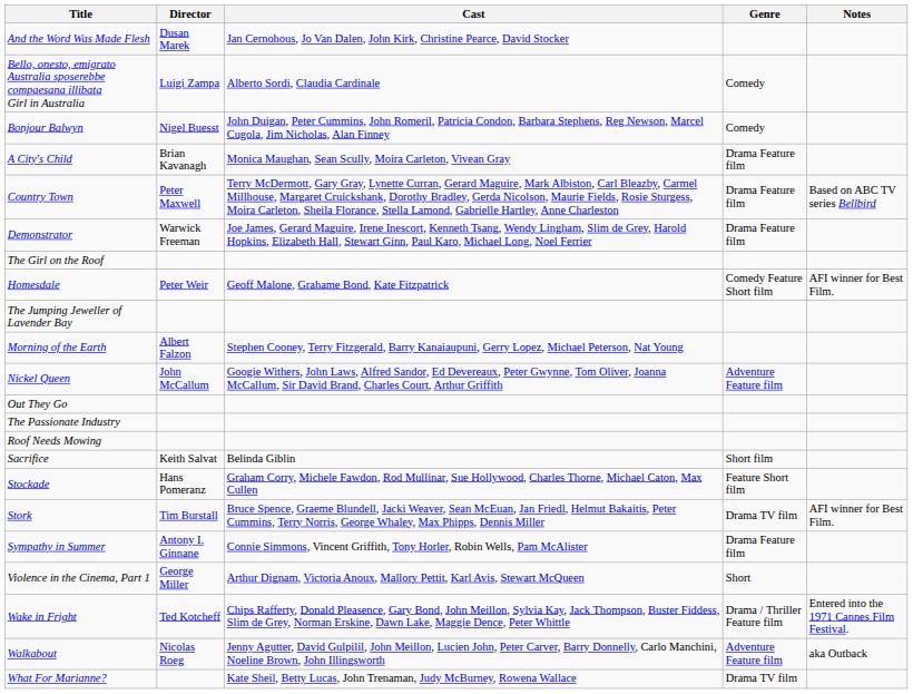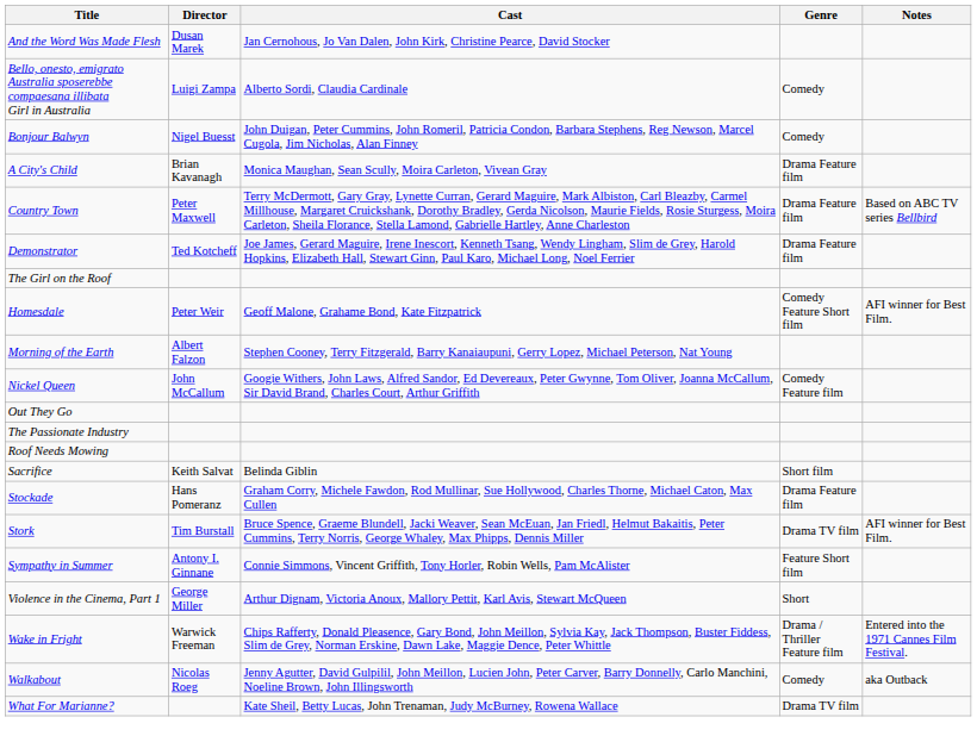 <table class="wikitable">
 <tr>
 <th>Title</th>
 <th>Director</th>
 <th>Cast</th>
 <th>Genre</th>
 <th>Notes</th>
 </tr>
 <tr>
 <td><em><a href='#'>And the Word Was Made Flesh</a></em></td>
 <td><a href='#'>Dusan Marek</a></td>
 <td><a href='#'>Jan Cernohous</a>, <a href='#'>Jo Van Dalen</a>, <a href='#'>John Kirk</a>, <a href='#'>Christine Pearce</a>, <a href='#'>David Stocker</a></td>
 <td></td>
 <td></td>
 </tr>
 <tr>
 <td><em><a href='#'>Bello, onesto, emigrato Australia sposerebbe compaesana illibata</a></em><br><em>Girl in Australia</em></td>
 <td><a href='#'>Luigi Zampa</a></td>
 <td><a href='#'>Alberto Sordi</a>, <a href='#'>Claudia Cardinale</a></td>
 <td>Comedy</td>
 <td></td>
 </tr>
 <tr>
 <td><em><a href='#'>Bonjour Balwyn</a></em></td>
 <td><a href='#'>Nigel Buesst</a></td>
 <td><a href='#'>John Duigan</a>, <a href='#'>Peter Cummins</a>, <a href='#'>John Romeril</a>, <a href='#'>Patricia Condon</a>, <a href='#'>Barbara Stephens</a>, <a href='#'>Reg Newson</a>, <a href='#'>Marcel Cugola</a>, <a href='#'>Jim Nicholas</a>, <a href='#'>Alan Finney</a></td>
 <td>Comedy</td>
 <td></td>
 </tr>
 <tr>
 <td><em><a href='#'>A City's Child</a></em></td>
 <td>Brian Kavanagh</td>
 <td><a href='#'>Monica Maughan</a>, <a href='#'>Sean Scully</a>, <a href='#'>Moira Carleton</a>, <a href='#'>Vivean Gray</a></td>
 <td>Drama Feature film</td>
 <td></td>
 </tr>
 <tr>
 <td><em><a href='#'>Country Town</a></em></td>
 <td><a href='#'>Peter Maxwell</a></td>
 <td><a href='#'>Terry McDermott</a>, <a href='#'>Gary Gray</a>, <a href='#'>Lynette Curran</a>, <a href='#'>Gerard Maguire</a>, <a href='#'>Mark Albiston</a>, <a href='#'>Carl Bleazby</a>, <a href='#'>Carmel Millhouse</a>, <a href='#'>Margaret Cruickshank</a>, <a href='#'>Dorothy Bradley</a>, <a href='#'>Gerda Nicolson</a>, <a href='#'>Maurie Fields</a>, <a href='#'>Rosie Sturgess</a>, <a href='#'>Moira Carleton</a>, <a href='#'>Sheila Florance</a>, <a href='#'>Stella Lamond</a>, <a href='#'>Gabrielle Hartley</a>, <a href='#'>Anne Charleston</a></td>
 <td>Drama Feature film</td>
 <td> Based on ABC TV series <em><a href='#'>Bellbird</a></em></td>
 </tr>
 <tr>
 <td><em><a href='#'>Demonstrator</a></em></td>
-<td>Warwick Freeman</td>
+<td><a href='#'>Ted Kotcheff</a></td>
 <td><a href='#'>Joe James</a>, <a href='#'>Gerard Maguire</a>, <a href='#'>Irene Inescort</a>, <a href='#'>Kenneth Tsang</a>, <a href='#'>Wendy Lingham</a>, <a href='#'>Slim de Grey</a>, <a href='#'>Harold Hopkins</a>, <a href='#'>Elizabeth Hall</a>, <a href='#'>Stewart Ginn</a>, <a href='#'>Paul Karo</a>, <a href='#'>Michael Long</a>, <a href='#'>Noel Ferrier</a></td>
 <td>Drama Feature film</td>
 <td></td>
 </tr>
 <tr>
 <td><em>The Girl on the Roof</em></td>
 <td></td>
 <td></td>
 <td></td>
 <td></td>
 </tr>
 <tr>
 <td><em><a href='#'>Homesdale</a></em></td>
 <td><a href='#'>Peter Weir</a></td>
 <td><a href='#'>Geoff Malone</a>, <a href='#'>Grahame Bond</a>, <a href='#'>Kate Fitzpatrick</a></td>
 <td>Comedy Feature Short film</td>
 <td>AFI winner for Best Film. </td>
 </tr>
 <tr>
-<td><em>The Jumping Jeweller of Lavender Bay</em></td>
-<td></td>
-<td></td>
-<td></td>
-<td></td>
-</tr>
-<tr>
 <td><em><a href='#'>Morning of the Earth</a></em></td>
 <td><a href='#'>Albert Falzon</a></td>
 <td><a href='#'>Stephen Cooney</a>, <a href='#'>Terry Fitzgerald</a>, <a href='#'>Barry Kanaiaupuni</a>, <a href='#'>Gerry Lopez</a>, <a href='#'>Michael Peterson</a>, <a href='#'>Nat Young</a></td>
 <td></td>
 <td></td>
 </tr>
 <tr>
 <td><em><a href='#'>Nickel Queen</a></em></td>
 <td><a href='#'>John McCallum</a></td>
 <td><a href='#'>Googie Withers</a>, <a href='#'>John Laws</a>, <a href='#'>Alfred Sandor</a>, <a href='#'>Ed Devereaux</a>, <a href='#'>Peter Gwynne</a>, <a href='#'>Tom Oliver</a>, <a href='#'>Joanna McCallum</a>, <a href='#'>Sir David Brand</a>, <a href='#'>Charles Court</a>, <a href='#'>Arthur Griffith</a></td>
-<td><a href='#'>Adventure Feature film</a></td>
+<td>Comedy Feature film</td>
 <td></td>
 </tr>
 <tr>
 <td><em>Out They Go</em></td>
 <td></td>
 <td></td>
 <td></td>
 <td></td>
 </tr>
 <tr>
 <td><em>The Passionate Industry</em></td>
 <td></td>
 <td></td>
 <td></td>
 <td></td>
 </tr>
 <tr>
 <td><em>Roof Needs Mowing</em></td>
 <td></td>
 <td></td>
 <td></td>
 <td></td>
 </tr>
 <tr>
 <td><em>Sacrifice</em></td>
 <td>Keith Salvat</td>
 <td>Belinda Giblin</td>
 <td>Short film</td>
 <td></td>
 </tr>
 <tr>
 <td><em><a href='#'>Stockade</a></em></td>
 <td>Hans Pomeranz</td>
 <td><a href='#'>Graham Corry</a>, <a href='#'>Michele Fawdon</a>, <a href='#'>Rod Mullinar</a>, <a href='#'>Sue Hollywood</a>, <a href='#'>Charles Thorne</a>, <a href='#'>Michael Caton</a>, <a href='#'>Max Cullen</a></td>
-<td>Feature Short film</td>
+<td>Drama Feature film</td>
 <td></td>
 </tr>
 <tr>
 <td><em><a href='#'>Stork</a></em></td>
 <td><a href='#'>Tim Burstall</a></td>
 <td><a href='#'>Bruce Spence</a>, <a href='#'>Graeme Blundell</a>, <a href='#'>Jacki Weaver</a>, <a href='#'>Sean McEuan</a>, <a href='#'>Jan Friedl</a>, <a href='#'>Helmut Bakaitis</a>, <a href='#'>Peter Cummins</a>, <a href='#'>Terry Norris</a>, <a href='#'>George Whaley</a>, <a href='#'>Max Phipps</a>, <a href='#'>Dennis Miller</a></td>
 <td>Drama TV film</td>
 <td>AFI winner for Best Film. </td>
 </tr>
 <tr>
 <td><em><a href='#'>Sympathy in Summer</a></em></td>
 <td><a href='#'>Antony I. Ginnane</a></td>
 <td><a href='#'>Connie Simmons</a>, Vincent Griffith, <a href='#'>Tony Horler</a>, Robin Wells, <a href='#'>Pam McAlister</a></td>
-<td>Drama Feature film</td>
+<td>Feature Short film</td>
 <td></td>
 </tr>
 <tr>
 <td><em>Violence in the Cinema, Part 1</em></td>
 <td><a href='#'>George Miller</a></td>
 <td><a href='#'>Arthur Dignam</a>, <a href='#'>Victoria Anoux</a>, <a href='#'>Mallory Pettit</a>, <a href='#'>Karl Avis</a>, <a href='#'>Stewart McQueen</a></td>
 <td>Short</td>
 <td></td>
 </tr>
 <tr>
 <td><em><a href='#'>Wake in Fright</a></em></td>
-<td><a href='#'>Ted Kotcheff</a></td>
+<td>Warwick Freeman</td>
 <td><a href='#'>Chips Rafferty</a>, <a href='#'>Donald Pleasence</a>, <a href='#'>Gary Bond</a>, <a href='#'>John Meillon</a>, <a href='#'>Sylvia Kay</a>, <a href='#'>Jack Thompson</a>, <a href='#'>Buster Fiddess</a>, <a href='#'>Slim de Grey</a>, <a href='#'>Norman Erskine</a>, <a href='#'>Dawn Lake</a>, <a href='#'>Maggie Dence</a>, <a href='#'>Peter Whittle</a></td>
 <td>Drama / Thriller Feature film</td>
 <td>Entered into the <a href='#'>1971 Cannes Film Festival</a>. </td>
 </tr>
 <tr>
 <td><em><a href='#'>Walkabout</a></em></td>
 <td><a href='#'>Nicolas Roeg</a></td>
 <td><a href='#'>Jenny Agutter</a>, <a href='#'>David Gulpilil</a>, <a href='#'>John Meillon</a>, <a href='#'>Lucien John</a>, <a href='#'>Peter Carver</a>, <a href='#'>Barry Donnelly</a>, Carlo Manchini, <a href='#'>Noeline Brown</a>, <a href='#'>John Illingsworth</a></td>
-<td><a href='#'>Adventure Feature film</a></td>
+<td>Comedy</td>
 <td> aka Outback</td>
 </tr>
 <tr>
 <td><em><a href='#'>What For Marianne?</a></em></td>
 <td></td>
 <td><a href='#'>Kate Sheil</a>, <a href='#'>Betty Lucas</a>, John Trenaman, <a href='#'>Judy McBurney</a>, <a href='#'>Rowena Wallace</a></td>
 <td>Drama TV film</td>
 <td></td>
 </tr>
 </table>
